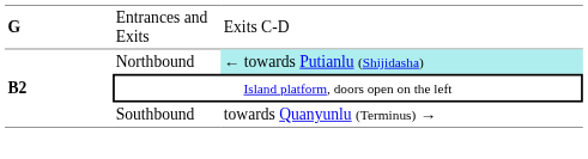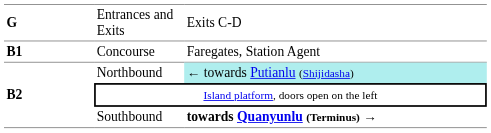 <table cellspacing=0 cellpadding=3>
 <tr>
 <td style="border-top:solid 1px gray;border-bottom:solid 1px gray;" width=100><strong>G</strong></td>
 <td style="border-top:solid 1px gray;border-bottom:solid 1px gray;" width=100>Entrances and Exits</td>
 <td style="border-top:solid 1px gray;border-bottom:solid 1px gray;" width=350>Exits C-D</td>
+</tr>
+<tr>
+<td style="border-bottom:solid 1px gray;"><strong>B1</strong></td>
+<td style="border-bottom:solid 1px gray;">Concourse</td>
+<td style="border-bottom:solid 1px gray;">Faregates, Station Agent</td>
 </tr>
 <tr>
 <td style="border-bottom:solid 1px gray;" rowspan=3><strong>B2</strong></td>
 <td>Northbound</td>
 <td style="background: paleturquoise;">←  towards <a href='#'>Putianlu</a> <small>(<a href='#'>Shijidasha</a>)</small></td>
 </tr>
 <tr>
 <td style="border-right:solid 2px black;border-left:solid 2px black;border-top:solid 2px black;border-bottom:solid 2px black;text-align:center;" colspan=2><small><a href='#'>Island platform</a>, doors open on the left</small></td>
 </tr>
 <tr>
 <td style="border-bottom:solid 1px gray;">Southbound</td>
-<td style="border-bottom:solid 1px gray;">  towards <a href='#'>Quanyunlu</a> <small>(Terminus)</small> →</td>
+<td style="border-bottom:solid 1px gray;"><strong>  towards <a href='#'>Quanyunlu</a> <small>(Terminus)</small> →</strong></td>
 </tr>
 </table>
